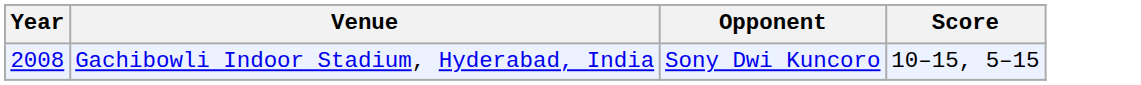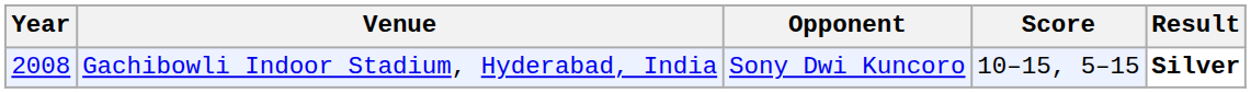 <table class="sortable wikitable" style="font-size: 90%;">
 <tr>
 <th>Year</th>
 <th>Venue</th>
 <th>Opponent</th>
 <th>Score</th>
+<th>Result</th>
 </tr>
 <tr style="background:#ECF2FF">
 <td align="center"><a href='#'>2008</a></td>
 <td align="left"><a href='#'>Gachibowli Indoor Stadium</a>, <a href='#'>Hyderabad, India</a></td>
 <td align="left"> <a href='#'>Sony Dwi Kuncoro</a></td>
 <td align="left">10–15, 5–15</td>
+<td style="text-align:left; background:white"> <strong>Silver</strong></td>
 </tr>
 </table>
